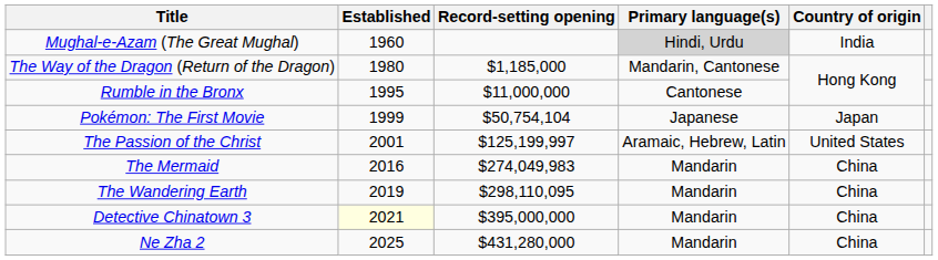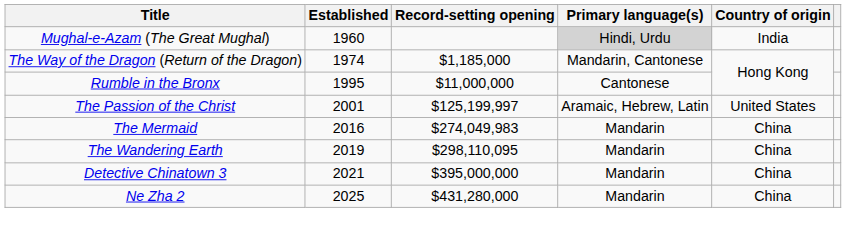 <table class="wikitable" style="margin:auto; text-align:center">
 <tr>
 <th>Title</th>
 <th>Established</th>
 <th>Record-setting opening</th>
 <th>Primary language(s)</th>
 <th>Country of origin</th>
 <th></th>
 </tr>
 <tr>
 <td><em><a href='#'>Mughal-e-Azam</a></em> (<em>The Great Mughal</em>)</td>
 <td>1960</td>
 <td></td>
 <td style="background: lightgrey;">Hindi, Urdu</td>
 <td>India</td>
 <td></td>
 </tr>
 <tr>
 <td><em><a href='#'>The Way of the Dragon</a></em> (<em>Return of the Dragon</em>)</td>
-<td>1980</td>
+<td>1974</td>
 <td>$1,185,000</td>
 <td>Mandarin, Cantonese</td>
 <td rowspan="2">Hong Kong</td>
 <td></td>
 </tr>
 <tr>
 <td><em><a href='#'>Rumble in the Bronx</a></em></td>
 <td>1995</td>
 <td>$11,000,000</td>
 <td>Cantonese</td>
-<td></td>
-</tr>
-<tr>
-<td><em><a href='#'>Pokémon: The First Movie</a></em></td>
-<td>1999</td>
-<td>$50,754,104</td>
-<td>Japanese</td>
-<td>Japan</td>
 <td></td>
 </tr>
 <tr>
 <td><em><a href='#'>The Passion of the Christ</a></em></td>
 <td>2001</td>
 <td>$125,199,997</td>
 <td>Aramaic, Hebrew, Latin</td>
 <td>United States</td>
 <td></td>
 </tr>
 <tr>
 <td><em><a href='#'>The Mermaid</a></em></td>
 <td>2016</td>
 <td>$274,049,983</td>
 <td>Mandarin</td>
 <td>China</td>
 <td></td>
 </tr>
 <tr>
 <td><em><a href='#'>The Wandering Earth</a></em></td>
 <td>2019</td>
 <td>$298,110,095</td>
 <td>Mandarin</td>
 <td>China</td>
 <td></td>
 </tr>
 <tr>
 <td><em><a href='#'>Detective Chinatown 3</a></em></td>
-<td style="background: lightyellow;">2021</td>
+<td>2021</td>
 <td>$395,000,000</td>
 <td>Mandarin</td>
 <td>China</td>
 <td></td>
 </tr>
 <tr>
 <td><em><a href='#'>Ne Zha 2</a></em></td>
 <td>2025</td>
 <td>$431,280,000</td>
 <td>Mandarin</td>
 <td>China</td>
 <td></td>
 </tr>
 </table>
